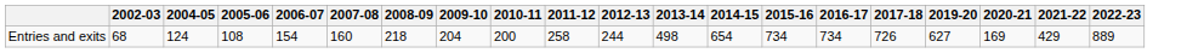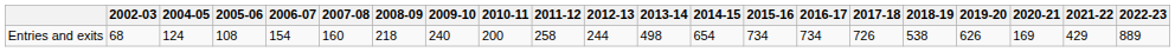 <table class="wikitable">
 <tr>
 <th></th>
 <th>2002-03</th>
 <th>2004-05</th>
 <th>2005-06</th>
 <th>2006-07</th>
 <th>2007-08</th>
 <th>2008-09</th>
 <th>2009-10</th>
 <th>2010-11</th>
 <th>2011-12</th>
 <th>2012-13</th>
 <th>2013-14</th>
 <th>2014-15</th>
 <th>2015-16</th>
 <th>2016-17</th>
 <th>2017-18</th>
+<th>2018-19</th>
 <th>2019-20</th>
 <th>2020-21</th>
 <th>2021-22</th>
 <th>2022-23</th>
 </tr>
 <tr>
 <td>Entries and exits</td>
 <td>68</td>
 <td>124</td>
 <td>108</td>
 <td>154</td>
 <td>160</td>
 <td>218</td>
-<td>204</td>
+<td>240</td>
 <td>200</td>
 <td>258</td>
 <td>244</td>
 <td>498</td>
 <td>654</td>
 <td>734</td>
 <td>734</td>
 <td>726</td>
-<td>627</td>
+<td>538</td>
+<td>626</td>
 <td>169</td>
 <td>429</td>
 <td>889</td>
 </tr>
 </table>
